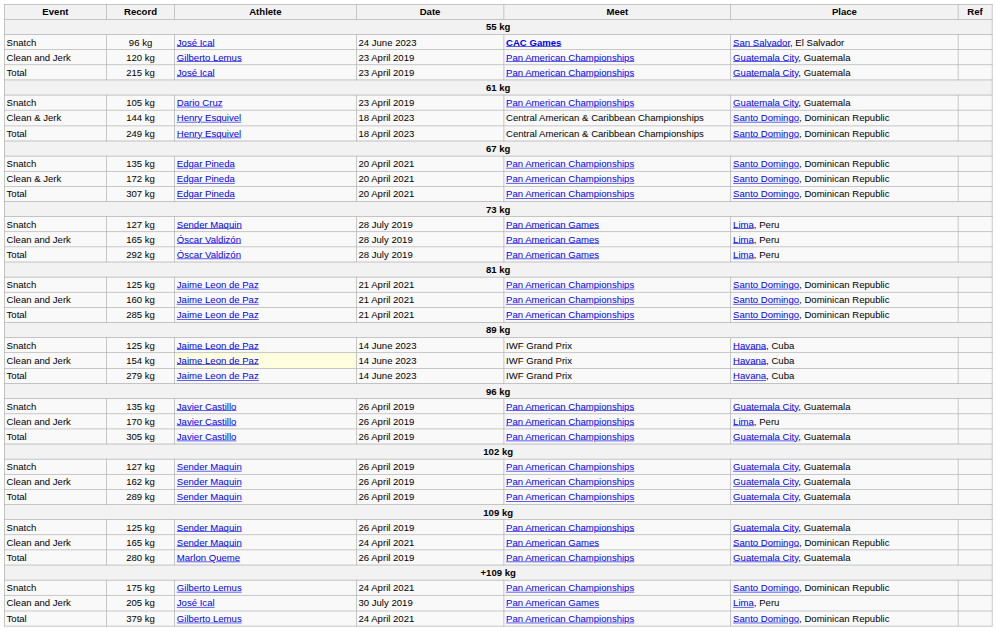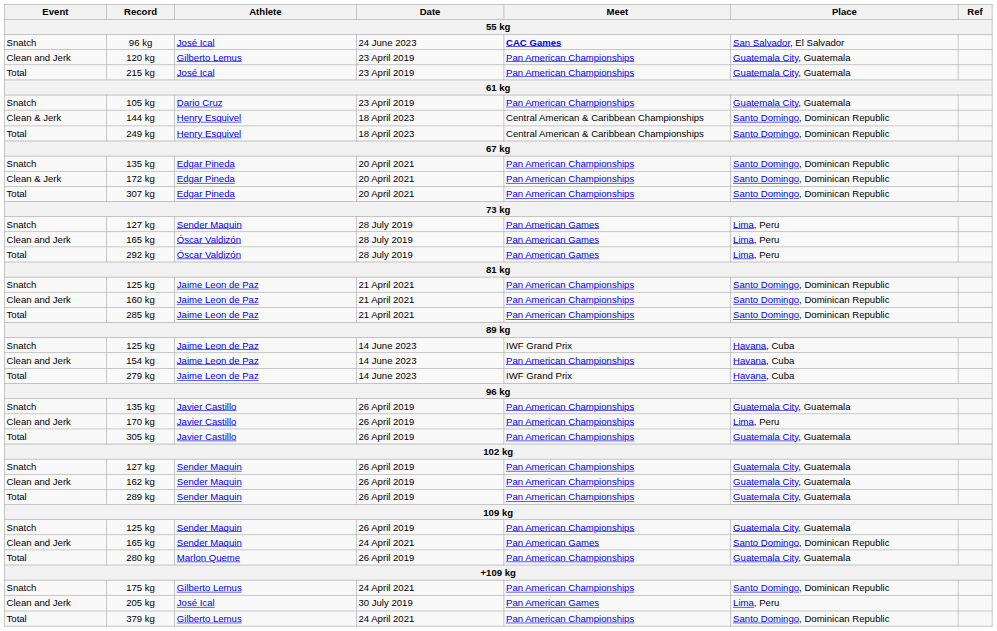 <table class="wikitable" style="font-size:95%;">
 <tr>
 <th width=9%>Event</th>
 <th width=6%>Record</th>
 <th width=16%>Athlete</th>
 <th width=13%>Date</th>
 <th width=20%>Meet</th>
 <th width=20%>Place</th>
 <th width=3%>Ref</th>
 </tr>
 <tr bgcolor="#DDDDDD">
 <th colspan="7">55 kg</th>
 </tr>
 <tr>
 <td>Snatch</td>
 <td align="center">96 kg</td>
 <td><a href='#'>José Ical</a></td>
 <td>24 June 2023</td>
 <td><strong><a href='#'>CAC Games</a></strong></td>
 <td><a href='#'>San Salvador</a>, El Salvador</td>
 <td></td>
 </tr>
 <tr>
 <td>Clean and Jerk</td>
 <td align="center">120 kg</td>
 <td><a href='#'>Gilberto Lemus</a></td>
 <td>23 April 2019</td>
 <td><a href='#'>Pan American Championships</a></td>
 <td><a href='#'>Guatemala City</a>, Guatemala</td>
 <td></td>
 </tr>
 <tr>
 <td>Total</td>
 <td align="center">215 kg</td>
 <td><a href='#'>José Ical</a></td>
 <td>23 April 2019</td>
 <td><a href='#'>Pan American Championships</a></td>
 <td><a href='#'>Guatemala City</a>, Guatemala</td>
 <td></td>
 </tr>
 <tr bgcolor="#DDDDDD">
 <th colspan="7">61 kg</th>
 </tr>
 <tr>
 <td>Snatch</td>
 <td align="center">105 kg</td>
 <td><a href='#'>Dario Cruz</a></td>
 <td>23 April 2019</td>
 <td><a href='#'>Pan American Championships</a></td>
 <td><a href='#'>Guatemala City</a>, Guatemala</td>
 <td></td>
 </tr>
 <tr>
 <td>Clean & Jerk</td>
 <td align="center">144 kg</td>
 <td><a href='#'>Henry Esquivel</a></td>
 <td>18 April 2023</td>
 <td>Central American & Caribbean Championships</td>
 <td><a href='#'>Santo Domingo</a>, Dominican Republic</td>
 <td></td>
 </tr>
 <tr>
 <td>Total</td>
 <td align="center">249 kg</td>
 <td><a href='#'>Henry Esquivel</a></td>
 <td>18 April 2023</td>
 <td>Central American & Caribbean Championships</td>
 <td><a href='#'>Santo Domingo</a>, Dominican Republic</td>
 <td></td>
 </tr>
 <tr bgcolor="#DDDDDD">
 <th colspan="7">67 kg</th>
 </tr>
 <tr>
 <td>Snatch</td>
 <td align="center">135 kg</td>
 <td><a href='#'>Edgar Pineda</a></td>
 <td>20 April 2021</td>
 <td><a href='#'>Pan American Championships</a></td>
 <td><a href='#'>Santo Domingo</a>, Dominican Republic</td>
 <td></td>
 </tr>
 <tr>
 <td>Clean & Jerk</td>
 <td align="center">172 kg</td>
 <td><a href='#'>Edgar Pineda</a></td>
 <td>20 April 2021</td>
 <td><a href='#'>Pan American Championships</a></td>
 <td><a href='#'>Santo Domingo</a>, Dominican Republic</td>
 <td></td>
 </tr>
 <tr>
 <td>Total</td>
 <td align="center">307 kg</td>
 <td><a href='#'>Edgar Pineda</a></td>
 <td>20 April 2021</td>
 <td><a href='#'>Pan American Championships</a></td>
 <td><a href='#'>Santo Domingo</a>, Dominican Republic</td>
 <td></td>
 </tr>
 <tr bgcolor="#DDDDDD">
 <th colspan="7">73 kg</th>
 </tr>
 <tr>
 <td>Snatch</td>
 <td align="center">127 kg</td>
 <td><a href='#'>Sender Maquin</a></td>
 <td>28 July 2019</td>
 <td><a href='#'>Pan American Games</a></td>
 <td><a href='#'>Lima</a>, Peru</td>
 <td></td>
 </tr>
 <tr>
 <td>Clean and Jerk</td>
 <td align="center">165 kg</td>
 <td><a href='#'>Óscar Valdizón</a></td>
 <td>28 July 2019</td>
 <td><a href='#'>Pan American Games</a></td>
 <td><a href='#'>Lima</a>, Peru</td>
 <td></td>
 </tr>
 <tr>
 <td>Total</td>
 <td align="center">292 kg</td>
 <td><a href='#'>Óscar Valdizón</a></td>
 <td>28 July 2019</td>
 <td><a href='#'>Pan American Games</a></td>
 <td><a href='#'>Lima</a>, Peru</td>
 <td></td>
 </tr>
 <tr bgcolor="#DDDDDD">
 <th colspan="7">81 kg</th>
 </tr>
 <tr>
 <td>Snatch</td>
 <td align="center">125 kg</td>
 <td><a href='#'>Jaime Leon de Paz</a></td>
 <td>21 April 2021</td>
 <td><a href='#'>Pan American Championships</a></td>
 <td><a href='#'>Santo Domingo</a>, Dominican Republic</td>
 <td></td>
 </tr>
 <tr>
 <td>Clean and Jerk</td>
 <td align="center">160 kg</td>
 <td><a href='#'>Jaime Leon de Paz</a></td>
 <td>21 April 2021</td>
 <td><a href='#'>Pan American Championships</a></td>
 <td><a href='#'>Santo Domingo</a>, Dominican Republic</td>
 <td></td>
 </tr>
 <tr>
 <td>Total</td>
 <td align="center">285 kg</td>
 <td><a href='#'>Jaime Leon de Paz</a></td>
 <td>21 April 2021</td>
 <td><a href='#'>Pan American Championships</a></td>
 <td><a href='#'>Santo Domingo</a>, Dominican Republic</td>
 <td></td>
 </tr>
 <tr bgcolor="#DDDDDD">
 <th colspan="7">89 kg</th>
 </tr>
 <tr>
 <td>Snatch</td>
 <td align="center">125 kg</td>
 <td><a href='#'>Jaime Leon de Paz</a></td>
 <td>14 June 2023</td>
 <td>IWF Grand Prix</td>
 <td><a href='#'>Havana</a>, Cuba</td>
 <td></td>
 </tr>
 <tr>
 <td>Clean and Jerk</td>
 <td align="center">154 kg</td>
-<td style="background: lightyellow;"><a href='#'>Jaime Leon de Paz</a></td>
+<td><a href='#'>Jaime Leon de Paz</a></td>
 <td>14 June 2023</td>
-<td>IWF Grand Prix</td>
+<td><a href='#'>Pan American Championships</a></td>
 <td><a href='#'>Havana</a>, Cuba</td>
 <td></td>
 </tr>
 <tr>
 <td>Total</td>
 <td align="center">279 kg</td>
 <td><a href='#'>Jaime Leon de Paz</a></td>
 <td>14 June 2023</td>
 <td>IWF Grand Prix</td>
 <td><a href='#'>Havana</a>, Cuba</td>
 <td></td>
 </tr>
 <tr bgcolor="#DDDDDD">
 <th colspan="7">96 kg</th>
 </tr>
 <tr>
 <td>Snatch</td>
 <td align="center">135 kg</td>
 <td><a href='#'>Javier Castillo</a></td>
 <td>26 April 2019</td>
 <td><a href='#'>Pan American Championships</a></td>
 <td><a href='#'>Guatemala City</a>, Guatemala</td>
 <td></td>
 </tr>
 <tr>
 <td>Clean and Jerk</td>
 <td align="center">170 kg</td>
 <td><a href='#'>Javier Castillo</a></td>
 <td>26 April 2019</td>
 <td><a href='#'>Pan American Championships</a></td>
 <td><a href='#'>Lima</a>, Peru</td>
 <td></td>
 </tr>
 <tr>
 <td>Total</td>
 <td align="center">305 kg</td>
 <td><a href='#'>Javier Castillo</a></td>
 <td>26 April 2019</td>
 <td><a href='#'>Pan American Championships</a></td>
 <td><a href='#'>Guatemala City</a>, Guatemala</td>
 <td></td>
 </tr>
 <tr bgcolor="#DDDDDD">
 <th colspan="7">102 kg</th>
 </tr>
 <tr>
 <td>Snatch</td>
 <td align="center">127 kg</td>
 <td><a href='#'>Sender Maquin</a></td>
 <td>26 April 2019</td>
 <td><a href='#'>Pan American Championships</a></td>
 <td><a href='#'>Guatemala City</a>, Guatemala</td>
 <td></td>
 </tr>
 <tr>
 <td>Clean and Jerk</td>
 <td align="center">162 kg</td>
 <td><a href='#'>Sender Maquin</a></td>
 <td>26 April 2019</td>
 <td><a href='#'>Pan American Championships</a></td>
 <td><a href='#'>Guatemala City</a>, Guatemala</td>
 <td></td>
 </tr>
 <tr>
 <td>Total</td>
 <td align="center">289 kg</td>
 <td><a href='#'>Sender Maquin</a></td>
 <td>26 April 2019</td>
 <td><a href='#'>Pan American Championships</a></td>
 <td><a href='#'>Guatemala City</a>, Guatemala</td>
 <td></td>
 </tr>
 <tr bgcolor="#DDDDDD">
 <th colspan="7">109 kg</th>
 </tr>
 <tr>
 <td>Snatch</td>
 <td align="center">125 kg</td>
 <td><a href='#'>Sender Maquin</a></td>
 <td>26 April 2019</td>
 <td><a href='#'>Pan American Championships</a></td>
 <td><a href='#'>Guatemala City</a>, Guatemala</td>
 <td></td>
 </tr>
 <tr>
 <td>Clean and Jerk</td>
 <td align="center">165 kg</td>
 <td><a href='#'>Sender Maquin</a></td>
 <td>24 April 2021</td>
 <td><a href='#'>Pan American Games</a></td>
 <td><a href='#'>Santo Domingo</a>, Dominican Republic</td>
 <td></td>
 </tr>
 <tr>
 <td>Total</td>
 <td align="center">280 kg</td>
 <td><a href='#'>Marlon Queme</a></td>
 <td>26 April 2019</td>
 <td><a href='#'>Pan American Championships</a></td>
 <td><a href='#'>Guatemala City</a>, Guatemala</td>
 <td></td>
 </tr>
 <tr bgcolor="#DDDDDD">
 <th colspan="7">+109 kg</th>
 </tr>
 <tr>
 <td>Snatch</td>
 <td align="center">175 kg</td>
 <td><a href='#'>Gilberto Lemus</a></td>
 <td>24 April 2021</td>
 <td><a href='#'>Pan American Championships</a></td>
 <td><a href='#'>Santo Domingo</a>, Dominican Republic</td>
 <td></td>
 </tr>
 <tr>
 <td>Clean and Jerk</td>
 <td align="center">205 kg</td>
 <td><a href='#'>José Ical</a></td>
 <td>30 July 2019</td>
 <td><a href='#'>Pan American Games</a></td>
 <td><a href='#'>Lima</a>, Peru</td>
 <td></td>
 </tr>
 <tr>
 <td>Total</td>
 <td align="center">379 kg</td>
 <td><a href='#'>Gilberto Lemus</a></td>
 <td>24 April 2021</td>
 <td><a href='#'>Pan American Championships</a></td>
 <td><a href='#'>Santo Domingo</a>, Dominican Republic</td>
 <td></td>
 </tr>
 </table>
